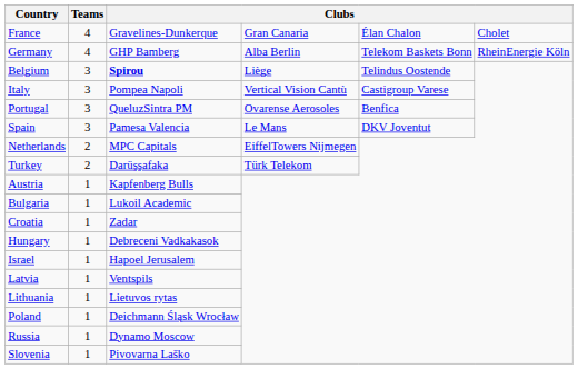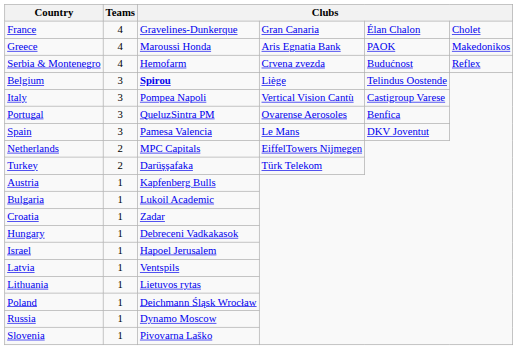 <table class="wikitable" style="margin-left:0.5em;">
 <tr>
 <th>Country</th>
 <th>Teams</th>
 <th colspan=4>Clubs</th>
 </tr>
 <tr>
 <td> <a href='#'>France</a></td>
 <td align=center>4</td>
 <td><a href='#'>Gravelines-Dunkerque</a> </td>
 <td><a href='#'>Gran Canaria</a> </td>
 <td><a href='#'>Élan Chalon</a> </td>
 <td><a href='#'>Cholet</a> </td>
 </tr>
 <tr>
-<td> <a href='#'>Germany</a></td>
+<td> <a href='#'>Greece</a></td>
 <td align=center>4</td>
-<td><a href='#'>GHP Bamberg</a> </td>
-<td><a href='#'>Alba Berlin</a> </td>
-<td><a href='#'>Telekom Baskets Bonn</a> </td>
-<td><a href='#'>RheinEnergie Köln</a> </td>
+<td><a href='#'>Maroussi Honda</a> </td>
+<td><a href='#'>Aris Egnatia Bank</a> </td>
+<td><a href='#'>PAOK</a> </td>
+<td><a href='#'>Makedonikos</a> </td>
+</tr>
+<tr>
+<td> <a href='#'>Serbia & Montenegro</a></td>
+<td align=center>4</td>
+<td><a href='#'>Hemofarm</a> </td>
+<td><a href='#'>Crvena zvezda</a> </td>
+<td><a href='#'>Budućnost</a> </td>
+<td><a href='#'>Reflex</a> </td>
 </tr>
 <tr>
 <td> <a href='#'>Belgium</a></td>
 <td align=center>3</td>
 <td><strong><a href='#'>Spirou</a> </strong></td>
 <td><a href='#'>Liège</a> </td>
 <td><a href='#'>Telindus Oostende</a> </td>
 </tr>
 <tr>
 <td> <a href='#'>Italy</a></td>
 <td align=center>3</td>
 <td><a href='#'>Pompea Napoli</a> </td>
 <td><a href='#'>Vertical Vision Cantù</a> </td>
 <td><a href='#'>Castigroup Varese</a> </td>
 </tr>
 <tr>
 <td> <a href='#'>Portugal</a></td>
 <td align=center>3</td>
 <td><a href='#'>QueluzSintra PM</a> </td>
 <td><a href='#'>Ovarense Aerosoles</a> </td>
 <td><a href='#'>Benfica</a> </td>
 </tr>
 <tr>
 <td> <a href='#'>Spain</a></td>
 <td align=center>3</td>
 <td><a href='#'>Pamesa Valencia</a> </td>
 <td><a href='#'>Le Mans</a> </td>
 <td><a href='#'>DKV Joventut</a> </td>
 </tr>
 <tr>
 <td> <a href='#'>Netherlands</a></td>
 <td align=center>2</td>
 <td><a href='#'>MPC Capitals</a> </td>
 <td><a href='#'>EiffelTowers Nijmegen</a> </td>
 </tr>
 <tr>
 <td> <a href='#'>Turkey</a></td>
 <td align=center>2</td>
 <td><a href='#'>Darüşşafaka</a> </td>
 <td><a href='#'>Türk Telekom</a> </td>
 </tr>
 <tr>
 <td> <a href='#'>Austria</a></td>
 <td align=center>1</td>
 <td><a href='#'>Kapfenberg Bulls</a> </td>
 </tr>
 <tr>
 <td> <a href='#'>Bulgaria</a></td>
 <td align=center>1</td>
 <td><a href='#'>Lukoil Academic</a> </td>
 </tr>
 <tr>
 <td> <a href='#'>Croatia</a></td>
 <td align=center>1</td>
 <td><a href='#'>Zadar</a> </td>
 </tr>
 <tr>
 <td> <a href='#'>Hungary</a></td>
 <td align=center>1</td>
 <td><a href='#'>Debreceni Vadkakasok</a> </td>
 </tr>
 <tr>
 <td> <a href='#'>Israel</a></td>
 <td align=center>1</td>
 <td><a href='#'>Hapoel Jerusalem</a> </td>
 </tr>
 <tr>
 <td> <a href='#'>Latvia</a></td>
 <td align=center>1</td>
 <td><a href='#'>Ventspils</a> </td>
 </tr>
 <tr>
 <td> <a href='#'>Lithuania</a></td>
 <td align=center>1</td>
 <td><a href='#'>Lietuvos rytas</a> </td>
 </tr>
 <tr>
 <td> <a href='#'>Poland</a></td>
 <td align=center>1</td>
 <td><a href='#'>Deichmann Śląsk Wrocław</a> </td>
 </tr>
 <tr>
 <td> <a href='#'>Russia</a></td>
 <td align=center>1</td>
 <td><a href='#'>Dynamo Moscow</a> </td>
 </tr>
 <tr>
 <td> <a href='#'>Slovenia</a></td>
 <td align=center>1</td>
 <td><a href='#'>Pivovarna Laško</a> </td>
 </tr>
 </table>
